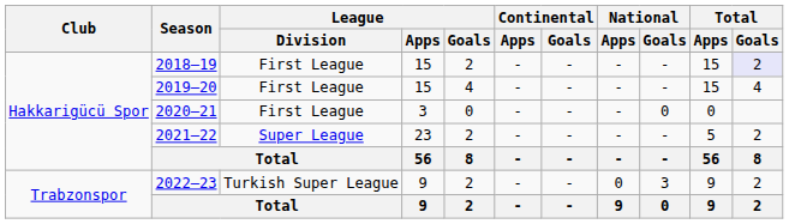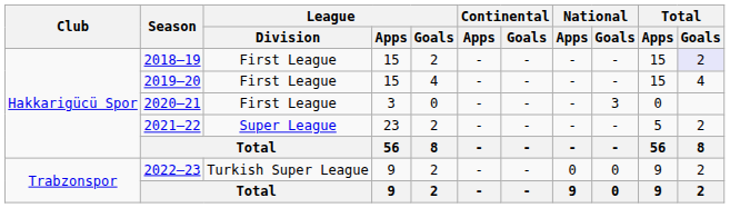 <table class="wikitable" style="text-align: center;">
 <tr>
 <th rowspan="2">Club</th>
 <th rowspan="2">Season</th>
 <th colspan="3">League</th>
 <th colspan="2">Continental</th>
 <th colspan="2">National</th>
 <th colspan="2">Total</th>
 </tr>
 <tr>
 <th>Division</th>
 <th>Apps</th>
 <th>Goals</th>
 <th>Apps</th>
 <th>Goals</th>
 <th>Apps</th>
 <th>Goals</th>
 <th>Apps</th>
 <th>Goals</th>
 </tr>
 <tr>
 <td rowspan=5><a href='#'>Hakkarigücü Spor</a></td>
 <td><a href='#'>2018–19</a></td>
 <td>First League</td>
 <td>15</td>
 <td>2</td>
 <td>-</td>
 <td>-</td>
 <td>-</td>
 <td>-</td>
 <td>15</td>
 <td style="background: lavender;">2</td>
 </tr>
 <tr>
 <td><a href='#'>2019–20</a></td>
 <td>First League</td>
 <td>15</td>
 <td>4</td>
 <td>-</td>
 <td>-</td>
 <td>-</td>
 <td>-</td>
 <td>15</td>
 <td>4</td>
 </tr>
 <tr>
 <td><a href='#'>2020–21</a></td>
 <td>First League</td>
 <td>3</td>
 <td>0</td>
 <td>-</td>
 <td>-</td>
 <td ->-</td>
-<td>0</td>
+<td>3</td>
 <td>0</td>
 </tr>
 <tr>
 <td><a href='#'>2021–22</a></td>
 <td><a href='#'>Super League</a></td>
 <td>23</td>
 <td>2</td>
 <td>-</td>
 <td>-</td>
 <td>-</td>
 <td>-</td>
 <td>5</td>
 <td>2</td>
 </tr>
 <tr>
 <th colspan="2">Total</th>
 <th>56</th>
 <th>8</th>
 <th>-</th>
 <th>-</th>
 <th>-</th>
 <th>-</th>
 <th>56</th>
 <th>8</th>
 </tr>
 <tr>
 <td rowspan=2><a href='#'>Trabzonspor</a></td>
 <td><a href='#'>2022–23</a></td>
 <td>Turkish Super League</td>
 <td>9</td>
 <td>2</td>
 <td>-</td>
 <td>-</td>
 <td>0</td>
-<td>3</td>
+<td>0</td>
 <td>9</td>
 <td>2</td>
 </tr>
 <tr>
 <th colspan="2">Total</th>
 <th>9</th>
 <th>2</th>
 <th>-</th>
 <th>-</th>
 <th>9</th>
 <th>0</th>
 <th>9</th>
 <th>2</th>
 </tr>
 </table>
